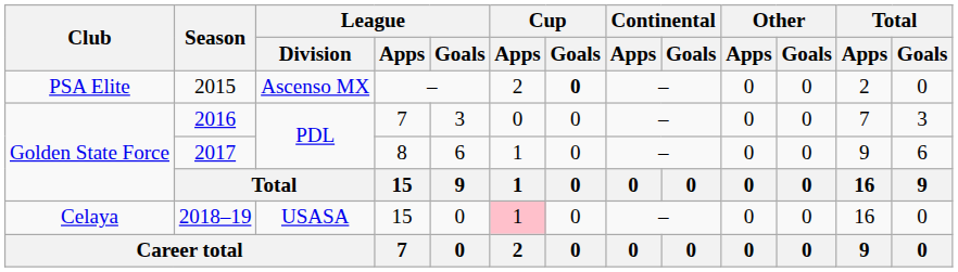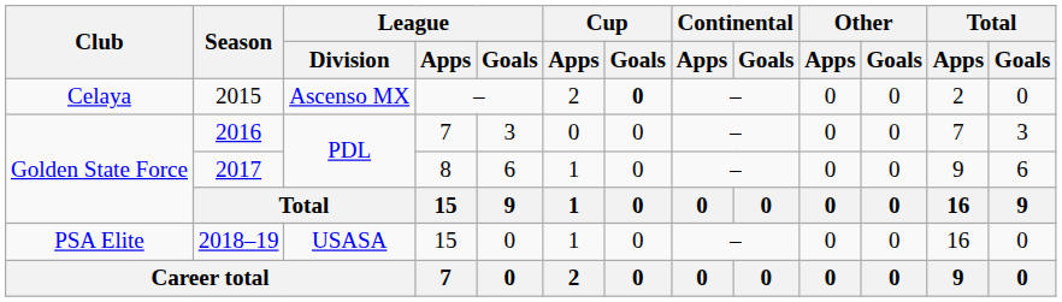 <table class="wikitable" style="text-align: center">
 <tr>
 <th rowspan="2">Club</th>
 <th rowspan="2">Season</th>
 <th colspan="3">League</th>
 <th colspan="2">Cup</th>
 <th colspan="2">Continental</th>
 <th colspan="2">Other</th>
 <th colspan="2">Total</th>
 </tr>
 <tr>
 <th>Division</th>
 <th>Apps</th>
 <th>Goals</th>
 <th>Apps</th>
 <th>Goals</th>
 <th>Apps</th>
 <th>Goals</th>
 <th>Apps</th>
 <th>Goals</th>
 <th>Apps</th>
 <th>Goals</th>
 </tr>
 <tr>
-<td><a href='#'>PSA Elite</a></td>
+<td><a href='#'>Celaya</a></td>
 <td>2015</td>
 <td><a href='#'>Ascenso MX</a></td>
 <td colspan="2">–</td>
 <td>2</td>
 <td><strong>0</strong></td>
 <td colspan="2">–</td>
 <td>0</td>
 <td>0</td>
 <td>2</td>
 <td>0</td>
 </tr>
 <tr>
 <td rowspan="3"><a href='#'>Golden State Force</a></td>
 <td><a href='#'>2016</a></td>
 <td rowspan="2"><a href='#'>PDL</a></td>
 <td>7</td>
 <td>3</td>
 <td>0</td>
 <td>0</td>
 <td colspan="2">–</td>
 <td>0</td>
 <td>0</td>
 <td>7</td>
 <td>3</td>
 </tr>
 <tr>
 <td><a href='#'>2017</a></td>
 <td>8</td>
 <td>6</td>
 <td>1</td>
 <td>0</td>
 <td colspan="2">–</td>
 <td>0</td>
 <td>0</td>
 <td>9</td>
 <td>6</td>
 </tr>
 <tr>
 <th colspan="2"><strong>Total</strong></th>
 <th>15</th>
 <th>9</th>
 <th>1</th>
 <th>0</th>
 <th>0</th>
 <th>0</th>
 <th>0</th>
 <th>0</th>
 <th>16</th>
 <th>9</th>
 </tr>
 <tr>
-<td><a href='#'>Celaya</a></td>
+<td><a href='#'>PSA Elite</a></td>
 <td><a href='#'>2018–19</a></td>
 <td><a href='#'>USASA</a></td>
 <td>15</td>
 <td>0</td>
-<td style="background: pink;">1</td>
+<td>1</td>
 <td>0</td>
 <td colspan="2">–</td>
 <td>0</td>
 <td>0</td>
 <td>16</td>
 <td>0</td>
 </tr>
 <tr>
 <th colspan="3"><strong>Career total</strong></th>
 <th>7</th>
 <th>0</th>
 <th>2</th>
 <th>0</th>
 <th>0</th>
 <th>0</th>
 <th>0</th>
 <th>0</th>
 <th>9</th>
 <th>0</th>
 </tr>
 </table>
